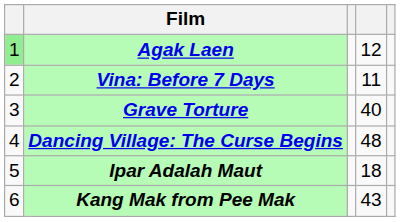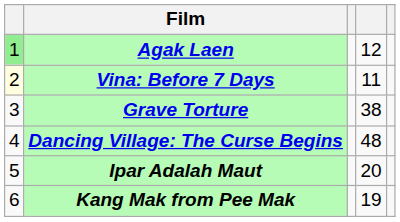 <table class="wikitable sortable plainrowheaders" style="text-align:center;">
 <tr>
 <th></th>
 <th>Film</th>
 <th></th>
 <th></th>
 <th class="unsortable"></th>
 </tr>
 <tr>
 <td style="background: lightgreen;">1</td>
 <th scope="row" style="background:#b6fcb6;"><em><a href='#'>Agak Laen</a></em></th>
 <td></td>
 <td>12</td>
 <td></td>
 </tr>
 <tr>
-<td>2</td>
+<td style="background: lightyellow;">2</td>
 <th scope="row" style="background:#b6fcb6;"><em><a href='#'>Vina: Before 7 Days</a></em></th>
 <td></td>
 <td>11</td>
 <td></td>
 </tr>
 <tr>
 <td>3</td>
 <th scope="row" style="background:#b6fcb6;"><em><a href='#'>Grave Torture</a></em></th>
 <td></td>
-<td>40</td>
+<td>38</td>
 <td></td>
 </tr>
 <tr>
 <td>4</td>
 <th scope="row" style="background:#b6fcb6;"><em><a href='#'>Dancing Village: The Curse Begins</a></em></th>
 <td></td>
 <td>48</td>
 <td></td>
 </tr>
 <tr>
 <td>5</td>
 <th scope="row" style="background:#b6fcb6;"><em>Ipar Adalah Maut</em></th>
 <td></td>
-<td>18</td>
+<td>20</td>
 <td></td>
 </tr>
 <tr>
 <td>6</td>
 <th scope="row" style="background:#b6fcb6;"><em>Kang Mak from Pee Mak</em></th>
 <td></td>
-<td>43</td>
+<td>19</td>
 <td></td>
 </tr>
 </table>
